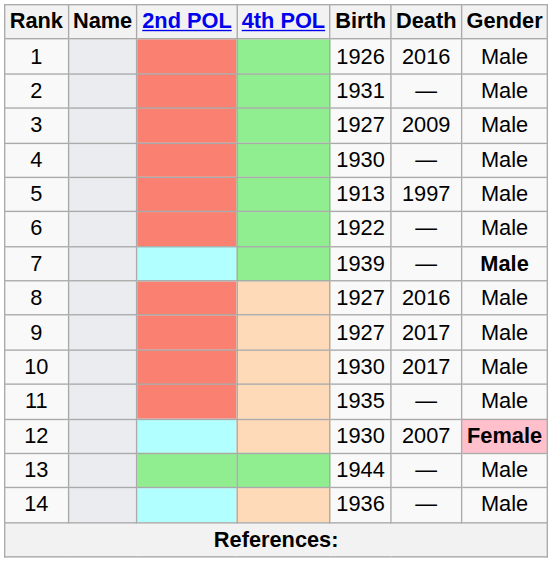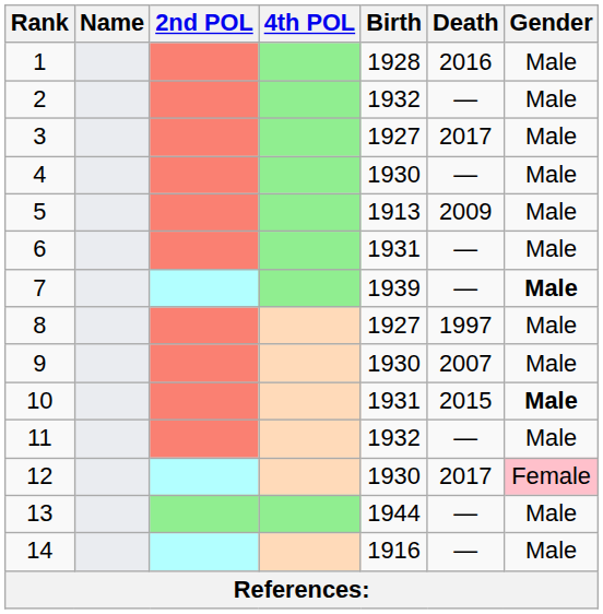 <table class="wikitable sortable" style=text-align:center>
 <tr>
 <th>Rank</th>
 <th>Name</th>
 <th unsortable><a href='#'>2nd POL</a></th>
 <th unsortable><a href='#'>4th POL</a></th>
 <th>Birth</th>
 <th>Death</th>
 <th>Gender</th>
 </tr>
 <tr>
 <td>1</td>
 <td bgcolor = #EAECF0></td>
 <td bgcolor = Salmon></td>
 <td bgcolor = LightGreen></td>
-<td>1926</td>
+<td>1928</td>
 <td>2016</td>
 <td>Male</td>
 </tr>
 <tr>
 <td>2</td>
 <td bgcolor = #EAECF0></td>
 <td bgcolor = Salmon></td>
 <td bgcolor = LightGreen></td>
-<td>1931</td>
+<td>1932</td>
 <td>—</td>
 <td>Male</td>
 </tr>
 <tr>
 <td>3</td>
 <td bgcolor = #EAECF0></td>
 <td bgcolor = Salmon></td>
 <td bgcolor = LightGreen></td>
 <td>1927</td>
-<td>2009</td>
+<td>2017</td>
 <td>Male</td>
 </tr>
 <tr>
 <td>4</td>
 <td bgcolor = #EAECF0></td>
 <td bgcolor = Salmon></td>
 <td bgcolor = LightGreen></td>
 <td>1930</td>
 <td>—</td>
 <td>Male</td>
 </tr>
 <tr>
 <td>5</td>
 <td bgcolor = #EAECF0></td>
 <td bgcolor = Salmon></td>
 <td bgcolor = LightGreen></td>
 <td>1913</td>
-<td>1997</td>
+<td>2009</td>
 <td>Male</td>
 </tr>
 <tr>
 <td>6</td>
 <td bgcolor = #EAECF0></td>
 <td bgcolor = Salmon></td>
 <td bgcolor = LightGreen></td>
-<td>1922</td>
+<td>1931</td>
 <td>—</td>
 <td>Male</td>
 </tr>
 <tr>
 <td>7</td>
 <td bgcolor = #EAECF0></td>
 <td bgcolor = #B2FFFF></td>
 <td bgcolor = LightGreen></td>
 <td>1939</td>
 <td>—</td>
 <td><strong>Male</strong></td>
 </tr>
 <tr>
 <td>8</td>
 <td bgcolor = #EAECF0></td>
 <td bgcolor = Salmon></td>
 <td bgcolor = PeachPuff></td>
 <td>1927</td>
-<td>2016</td>
+<td>1997</td>
 <td>Male</td>
 </tr>
 <tr>
 <td>9</td>
 <td bgcolor = #EAECF0></td>
 <td bgcolor = Salmon></td>
 <td bgcolor = PeachPuff></td>
-<td>1927</td>
-<td>2017</td>
+<td>1930</td>
+<td>2007</td>
 <td>Male</td>
 </tr>
 <tr>
 <td>10</td>
 <td bgcolor = #EAECF0></td>
 <td bgcolor = Salmon></td>
 <td bgcolor = PeachPuff></td>
-<td>1930</td>
-<td>2017</td>
-<td>Male</td>
+<td>1931</td>
+<td>2015</td>
+<td><strong>Male</strong></td>
 </tr>
 <tr>
 <td>11</td>
 <td bgcolor = #EAECF0></td>
 <td bgcolor = Salmon></td>
 <td bgcolor = PeachPuff></td>
-<td>1935</td>
+<td>1932</td>
 <td>—</td>
 <td>Male</td>
 </tr>
 <tr>
 <td>12</td>
 <td bgcolor = #EAECF0></td>
 <td bgcolor = #B2FFFF></td>
 <td bgcolor = PeachPuff></td>
 <td>1930</td>
-<td>2007</td>
-<td bgcolor = Pink><strong>Female</strong></td>
+<td>2017</td>
+<td bgcolor = Pink>Female</td>
 </tr>
 <tr>
 <td>13</td>
 <td bgcolor = #EAECF0></td>
 <td bgcolor = LightGreen></td>
 <td bgcolor = LightGreen></td>
 <td>1944</td>
 <td>—</td>
 <td>Male</td>
 </tr>
 <tr>
 <td>14</td>
 <td bgcolor = #EAECF0></td>
 <td bgcolor = #B2FFFF></td>
 <td bgcolor = PeachPuff></td>
-<td>1936</td>
+<td>1916</td>
 <td>—</td>
 <td>Male</td>
 </tr>
 <tr class=sortbottom>
 <th colspan = "7" align = left><strong>References:</strong><br></th>
 </tr>
 </table>
